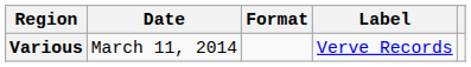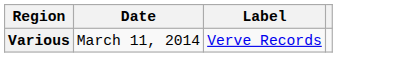 <table class="wikitable plainrowheaders">
 <tr>
 <th scope="col">Region</th>
 <th scope="col">Date</th>
-<th scope="col">Format</th>
 <th scope="col">Label</th>
 <th scope="col"></th>
 </tr>
 <tr>
 <th scope="row">Various</th>
 <td>March 11, 2014</td>
-<td></td>
 <td><a href='#'>Verve Records</a></td>
 <td style="text-align:center;"></td>
 </tr>
 </table>
